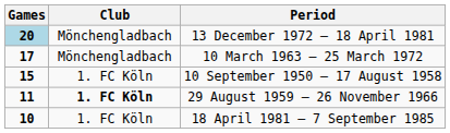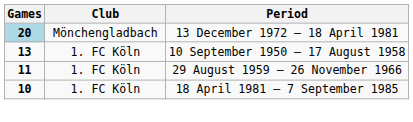 <table class="wikitable sortable" style="text-align:center;">
 <tr>
 <th>Games</th>
 <th style="width:30%;">Club</th>
 <th>Period</th>
 </tr>
 <tr>
 <td style="background: lightblue;"><strong>20</strong></td>
 <td>Mönchengladbach</td>
 <td>13 December 1972 – 18 April 1981</td>
 </tr>
 <tr>
-<td><strong>17</strong></td>
-<td>Mönchengladbach</td>
-<td>10 March 1963 – 25 March 1972</td>
-</tr>
-<tr>
-<td><strong>15</strong></td>
+<td><strong>13</strong></td>
 <td>1. FC Köln</td>
 <td>10 September 1950 – 17 August 1958</td>
 </tr>
 <tr>
 <td><strong>11</strong></td>
-<td><strong>1. FC Köln</strong></td>
+<td>1. FC Köln</td>
 <td>29 August 1959 – 26 November 1966</td>
 </tr>
 <tr>
 <td><strong>10</strong></td>
 <td>1. FC Köln</td>
 <td>18 April 1981 – 7 September 1985</td>
 </tr>
 </table>
